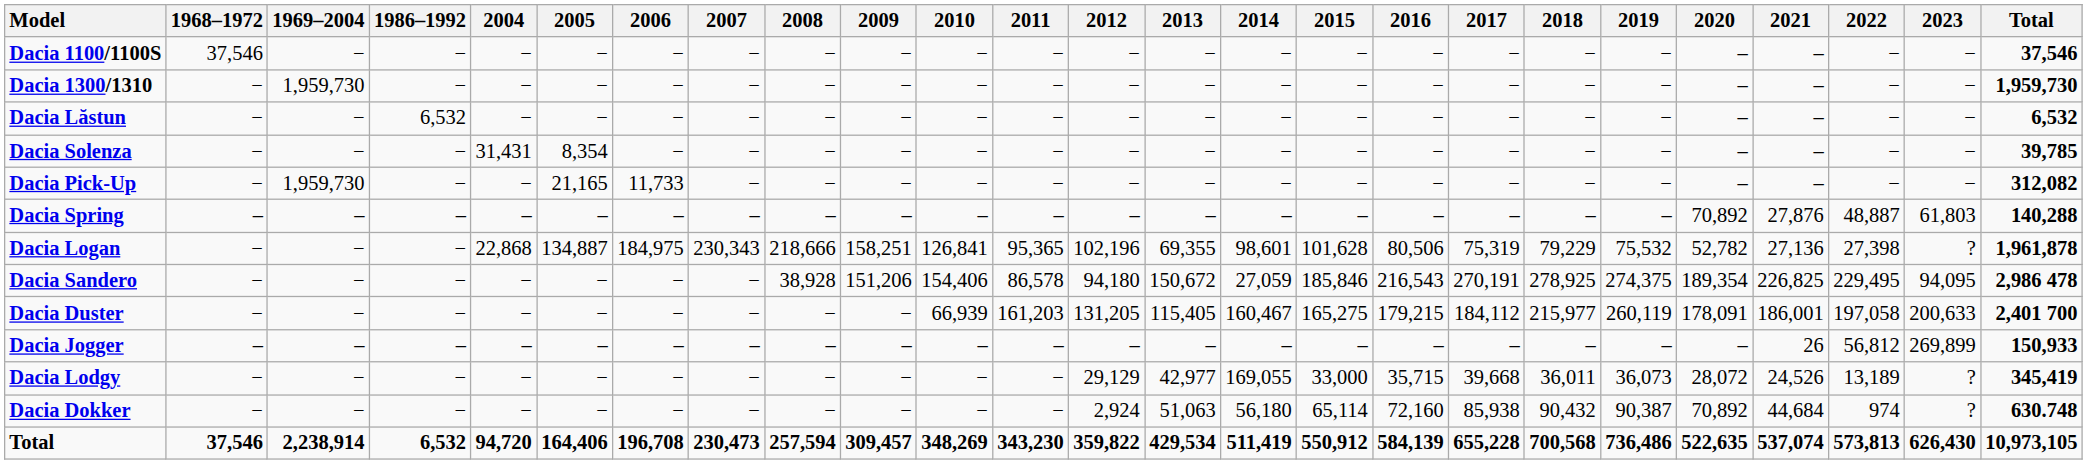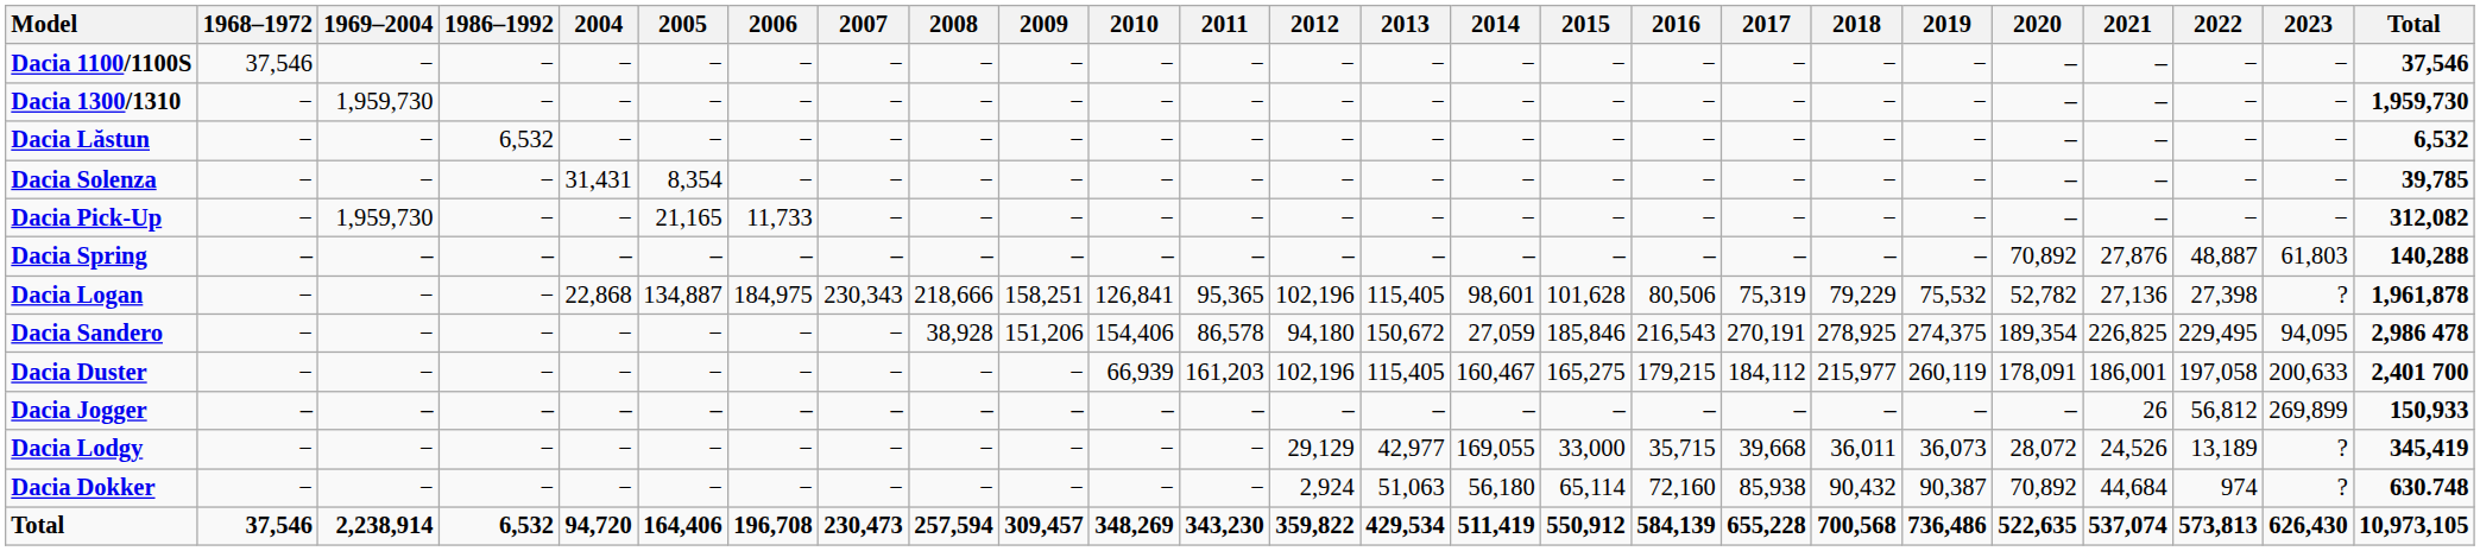 <table class="wikitable" style="text-align:right; white-space:nowrap;">
 <tr>
 <th style="text-align:left">Model</th>
 <th>1968–1972</th>
 <th>1969–2004</th>
 <th>1986–1992</th>
 <th>2004</th>
 <th>2005</th>
 <th>2006</th>
 <th>2007</th>
 <th>2008</th>
 <th>2009</th>
 <th>2010</th>
 <th>2011</th>
 <th>2012</th>
 <th>2013</th>
 <th>2014</th>
 <th>2015</th>
 <th>2016</th>
 <th>2017</th>
 <th>2018</th>
 <th>2019</th>
 <th>2020</th>
 <th>2021</th>
 <th>2022</th>
 <th>2023</th>
 <th>Total</th>
 </tr>
 <tr>
 <td style="text-align:left"><strong><a href='#'>Dacia 1100</a>/1100S</strong></td>
 <td>37,546</td>
 <td>−</td>
 <td>−</td>
 <td>−</td>
 <td>−</td>
 <td>−</td>
 <td>−</td>
 <td>−</td>
 <td>−</td>
 <td>−</td>
 <td>−</td>
 <td>−</td>
 <td>−</td>
 <td>−</td>
 <td>−</td>
 <td>−</td>
 <td>−</td>
 <td>−</td>
 <td>−</td>
 <td>–</td>
 <td>–</td>
 <td>−</td>
 <td>−</td>
 <td><strong>37,546</strong></td>
 </tr>
 <tr>
 <td style="text-align:left"><strong><a href='#'>Dacia 1300</a>/1310</strong></td>
 <td>−</td>
 <td>1,959,730</td>
 <td>−</td>
 <td>−</td>
 <td>−</td>
 <td>−</td>
 <td>−</td>
 <td>−</td>
 <td>−</td>
 <td>−</td>
 <td>−</td>
 <td>−</td>
 <td>−</td>
 <td>−</td>
 <td>−</td>
 <td>−</td>
 <td>−</td>
 <td>−</td>
 <td>−</td>
 <td>–</td>
 <td>–</td>
 <td>−</td>
 <td>−</td>
 <td><strong>1,959,730</strong></td>
 </tr>
 <tr>
 <td style="text-align:left"><strong><a href='#'>Dacia Lăstun</a></strong></td>
 <td>−</td>
 <td>−</td>
 <td>6,532</td>
 <td>−</td>
 <td>−</td>
 <td>−</td>
 <td>−</td>
 <td>−</td>
 <td>−</td>
 <td>−</td>
 <td>−</td>
 <td>−</td>
 <td>−</td>
 <td>−</td>
 <td>−</td>
 <td>−</td>
 <td>−</td>
 <td>−</td>
 <td>−</td>
 <td>–</td>
 <td>–</td>
 <td>−</td>
 <td>−</td>
 <td><strong>6,532</strong></td>
 </tr>
 <tr>
 <td style="text-align:left"><strong><a href='#'>Dacia Solenza</a></strong></td>
 <td>−</td>
 <td>−</td>
 <td>−</td>
 <td>31,431</td>
 <td>8,354</td>
 <td>−</td>
 <td>−</td>
 <td>−</td>
 <td>−</td>
 <td>−</td>
 <td>−</td>
 <td>−</td>
 <td>−</td>
 <td>−</td>
 <td>−</td>
 <td>−</td>
 <td>−</td>
 <td>−</td>
 <td>−</td>
 <td>–</td>
 <td>–</td>
 <td>−</td>
 <td>−</td>
 <td><strong>39,785</strong></td>
 </tr>
 <tr>
 <td style="text-align:left"><strong><a href='#'>Dacia Pick-Up</a></strong></td>
 <td>−</td>
 <td>1,959,730</td>
 <td>−</td>
 <td>−</td>
 <td>21,165</td>
 <td>11,733</td>
 <td>−</td>
 <td>−</td>
 <td>−</td>
 <td>−</td>
 <td>−</td>
 <td>−</td>
 <td>−</td>
 <td>−</td>
 <td>−</td>
 <td>−</td>
 <td>−</td>
 <td>−</td>
 <td>−</td>
 <td>–</td>
 <td>–</td>
 <td>−</td>
 <td>−</td>
 <td><strong>312,082</strong></td>
 </tr>
 <tr>
 <td style="text-align:left"><strong><a href='#'>Dacia Spring</a></strong></td>
 <td>–</td>
 <td>–</td>
 <td>–</td>
 <td>–</td>
 <td>–</td>
 <td>–</td>
 <td>–</td>
 <td>–</td>
 <td>–</td>
 <td>–</td>
 <td>–</td>
 <td>–</td>
 <td>–</td>
 <td>–</td>
 <td>–</td>
 <td>–</td>
 <td>–</td>
 <td>–</td>
 <td>–</td>
 <td>70,892</td>
 <td>27,876</td>
 <td>48,887</td>
 <td>61,803</td>
 <td><strong>140,288</strong></td>
 </tr>
 <tr>
 <td style="text-align:left"><strong><a href='#'>Dacia Logan</a></strong></td>
 <td>−</td>
 <td>−</td>
 <td>−</td>
 <td>22,868</td>
 <td>134,887</td>
 <td>184,975</td>
 <td>230,343</td>
 <td>218,666</td>
 <td>158,251</td>
 <td>126,841</td>
 <td>95,365</td>
 <td>102,196</td>
-<td>69,355</td>
+<td>115,405</td>
 <td>98,601</td>
 <td>101,628</td>
 <td>80,506</td>
 <td>75,319</td>
 <td>79,229</td>
 <td>75,532</td>
 <td>52,782</td>
 <td>27,136</td>
 <td>27,398</td>
 <td>?</td>
 <td><strong>1,961,878</strong></td>
 </tr>
 <tr>
 <td style="text-align:left"><strong><a href='#'>Dacia Sandero</a></strong></td>
 <td>−</td>
 <td>−</td>
 <td>−</td>
 <td>−</td>
 <td>−</td>
 <td>−</td>
 <td>−</td>
 <td>38,928</td>
 <td>151,206</td>
 <td>154,406</td>
 <td>86,578</td>
 <td>94,180</td>
 <td>150,672</td>
 <td>27,059</td>
 <td>185,846</td>
 <td>216,543</td>
 <td>270,191</td>
 <td>278,925</td>
 <td>274,375</td>
 <td>189,354</td>
 <td>226,825</td>
 <td>229,495</td>
 <td>94,095</td>
 <td><strong>2,986 478</strong></td>
 </tr>
 <tr>
 <td style="text-align:left"><strong><a href='#'>Dacia Duster</a></strong></td>
 <td>−</td>
 <td>−</td>
 <td>−</td>
 <td>−</td>
 <td>−</td>
 <td>−</td>
 <td>−</td>
 <td>−</td>
 <td>−</td>
 <td>66,939</td>
 <td>161,203</td>
-<td>131,205</td>
+<td>102,196</td>
 <td>115,405</td>
 <td>160,467</td>
 <td>165,275</td>
 <td>179,215</td>
 <td>184,112</td>
 <td>215,977</td>
 <td>260,119</td>
 <td>178,091</td>
 <td>186,001</td>
 <td>197,058</td>
 <td>200,633</td>
 <td><strong>2,401 700</strong></td>
 </tr>
 <tr>
 <td style="text-align:left"><strong><a href='#'>Dacia Jogger</a></strong></td>
 <td>–</td>
 <td>–</td>
 <td>–</td>
 <td>–</td>
 <td>–</td>
 <td>–</td>
 <td>–</td>
 <td>–</td>
 <td>–</td>
 <td>–</td>
 <td>–</td>
 <td>–</td>
 <td>–</td>
 <td>–</td>
 <td>–</td>
 <td>–</td>
 <td>–</td>
 <td>–</td>
 <td>–</td>
 <td>–</td>
 <td>26</td>
 <td>56,812</td>
 <td>269,899</td>
 <td><strong>150,933</strong></td>
 </tr>
 <tr>
 <td style="text-align:left"><strong><a href='#'>Dacia Lodgy</a></strong></td>
 <td>−</td>
 <td>−</td>
 <td>−</td>
 <td>−</td>
 <td>−</td>
 <td>−</td>
 <td>−</td>
 <td>−</td>
 <td>−</td>
 <td>−</td>
 <td>−</td>
 <td>29,129</td>
 <td>42,977</td>
 <td>169,055</td>
 <td>33,000</td>
 <td>35,715</td>
 <td>39,668</td>
 <td>36,011</td>
 <td>36,073</td>
 <td>28,072</td>
 <td>24,526</td>
 <td>13,189</td>
 <td>?</td>
 <td><strong>345,419</strong></td>
 </tr>
 <tr>
 <td style="text-align:left"><strong><a href='#'>Dacia Dokker</a></strong></td>
 <td>−</td>
 <td>−</td>
 <td>−</td>
 <td>−</td>
 <td>−</td>
 <td>−</td>
 <td>−</td>
 <td>−</td>
 <td>−</td>
 <td>−</td>
 <td>−</td>
 <td>2,924</td>
 <td>51,063</td>
 <td>56,180</td>
 <td>65,114</td>
 <td>72,160</td>
 <td>85,938</td>
 <td>90,432</td>
 <td>90,387</td>
 <td>70,892</td>
 <td>44,684</td>
 <td>974</td>
 <td>?</td>
 <td><strong>630.748</strong></td>
 </tr>
 <tr>
 <td style="text-align:left"><strong>Total</strong></td>
 <td><strong>37,546</strong></td>
 <td><strong>2,238,914</strong></td>
 <td><strong>6,532</strong></td>
 <td><strong>94,720</strong></td>
 <td><strong>164,406</strong></td>
 <td><strong>196,708</strong></td>
 <td><strong>230,473</strong></td>
 <td><strong>257,594</strong></td>
 <td><strong>309,457</strong></td>
 <td><strong>348,269</strong></td>
 <td><strong>343,230</strong></td>
 <td><strong>359,822</strong></td>
 <td><strong>429,534</strong></td>
 <td><strong>511,419</strong></td>
 <td><strong>550,912</strong></td>
 <td><strong>584,139</strong></td>
 <td><strong>655,228</strong></td>
 <td><strong>700,568</strong></td>
 <td><strong>736,486</strong></td>
 <td><strong>522,635</strong></td>
 <td><strong>537,074</strong></td>
 <td><strong>573,813</strong></td>
 <td><strong>626,430</strong></td>
 <td><strong>10,973,105</strong></td>
 </tr>
 </table>
